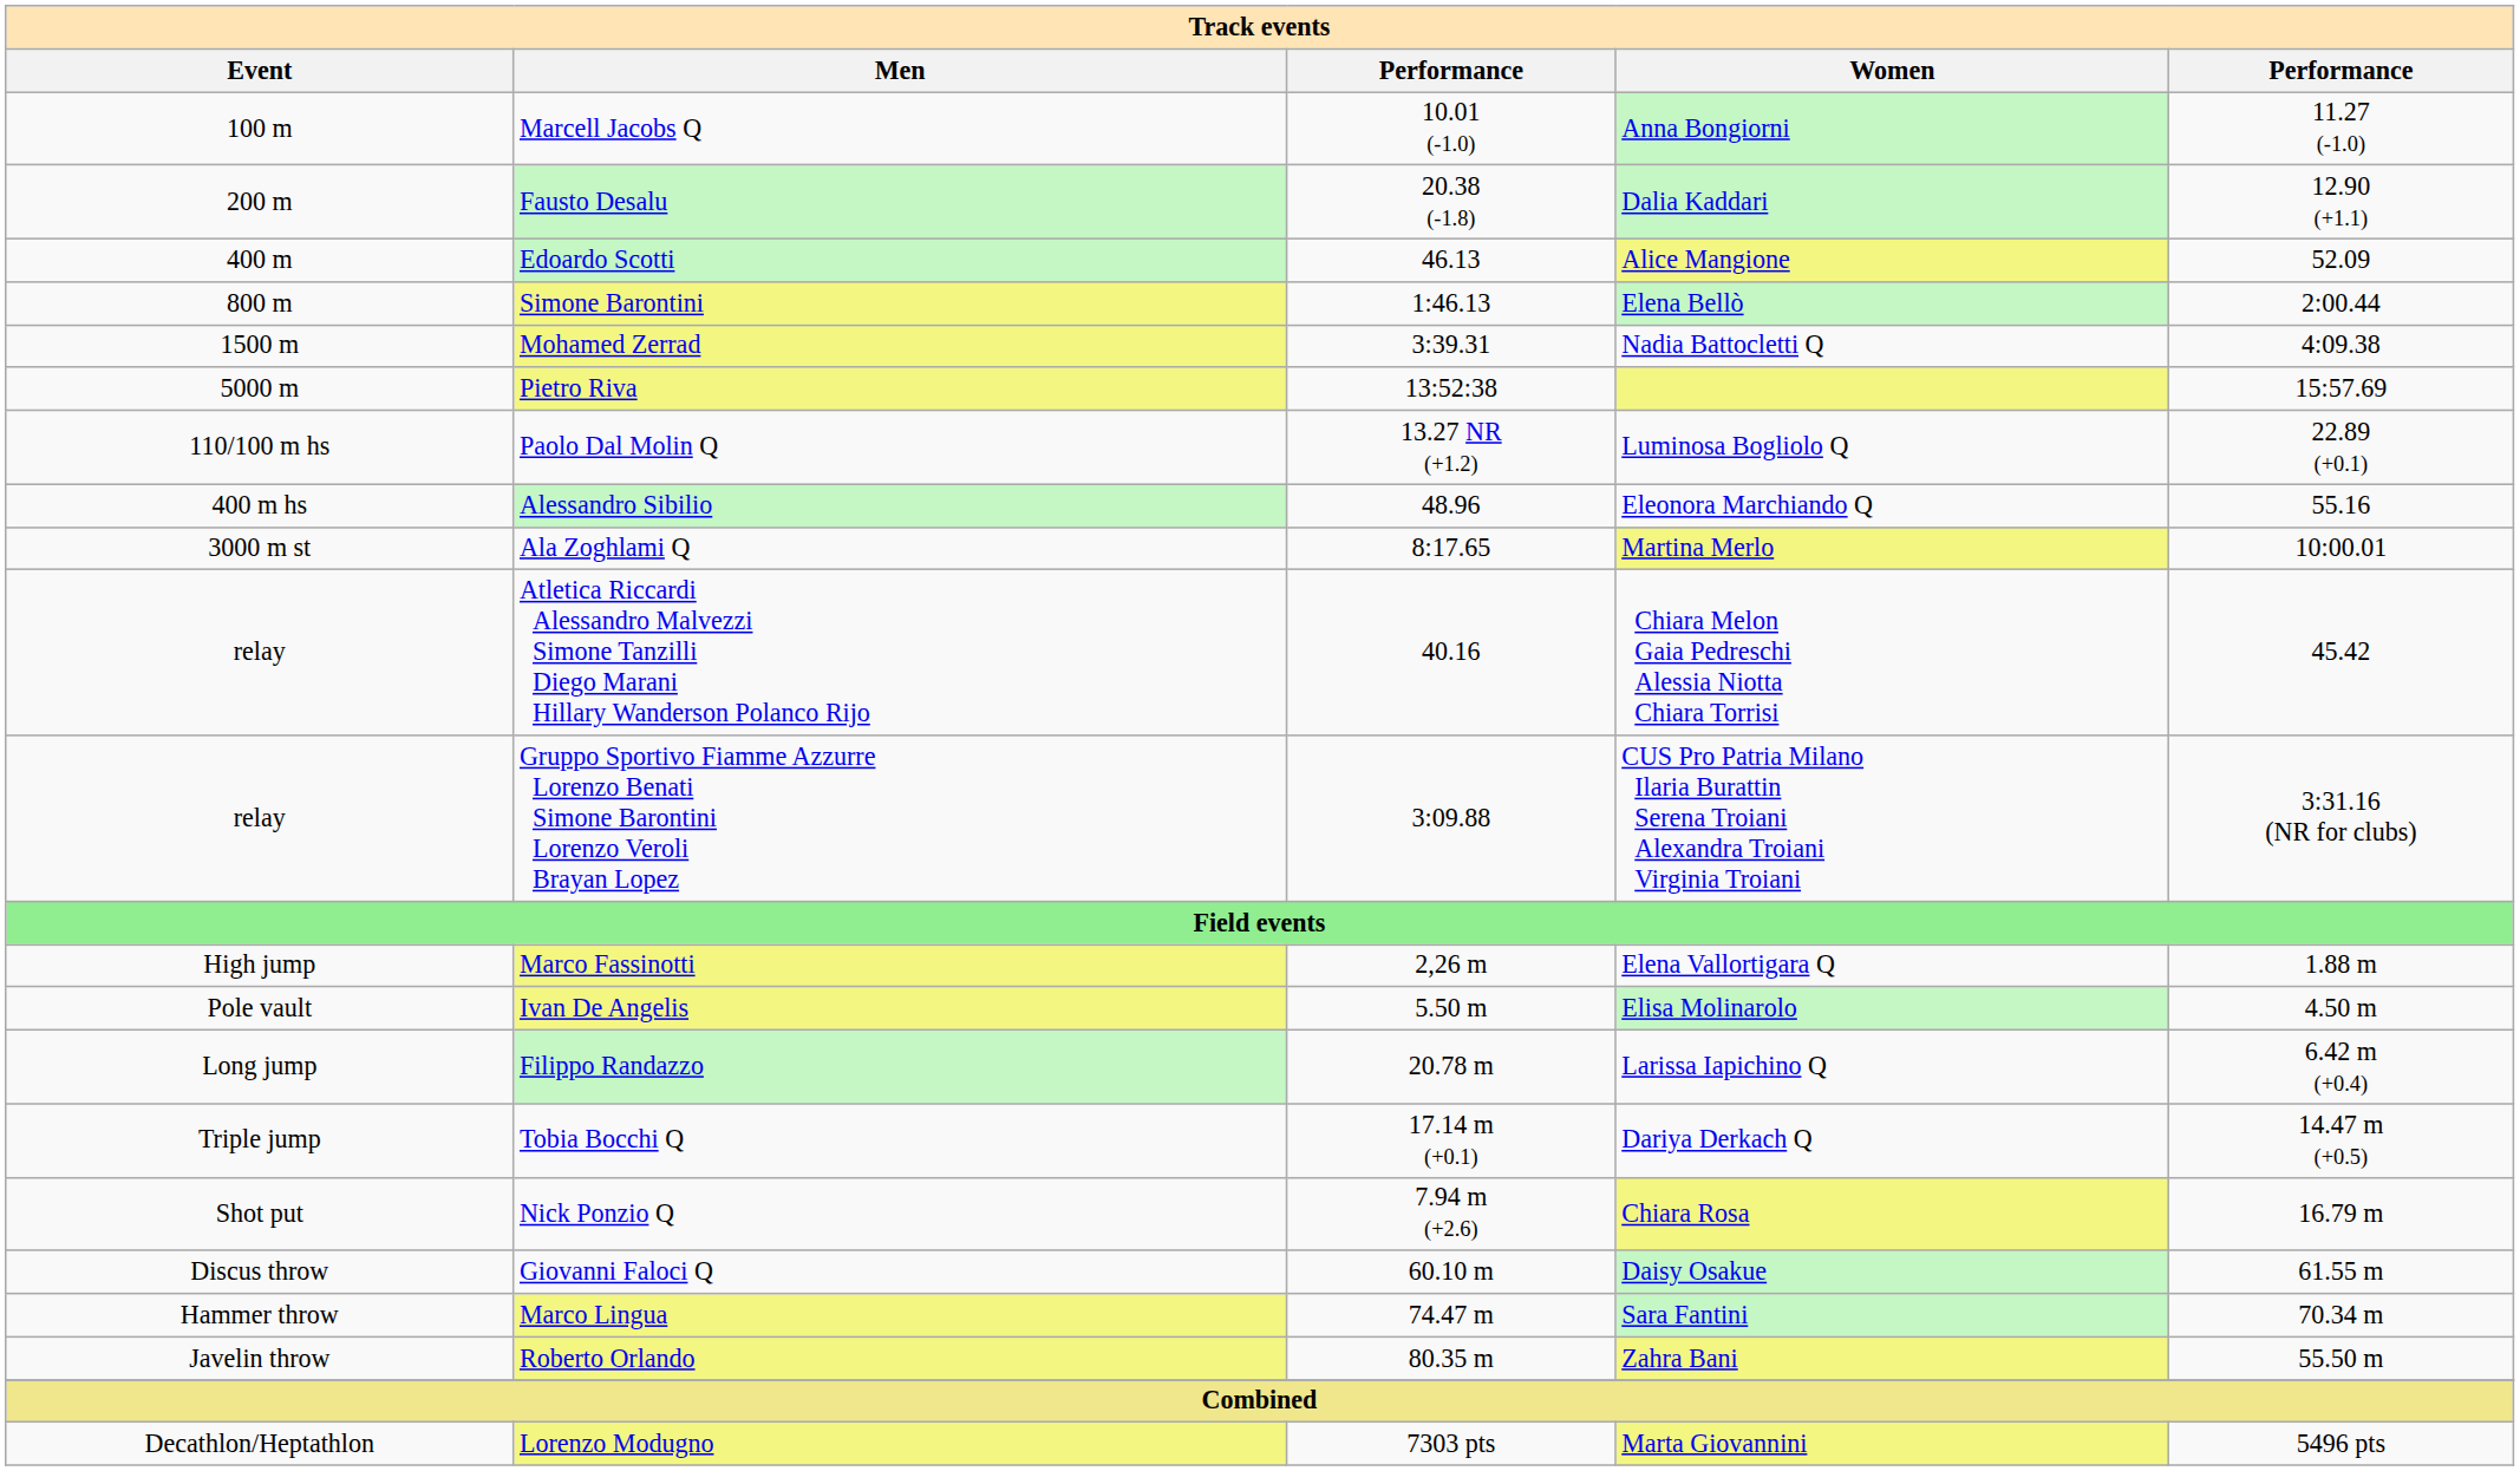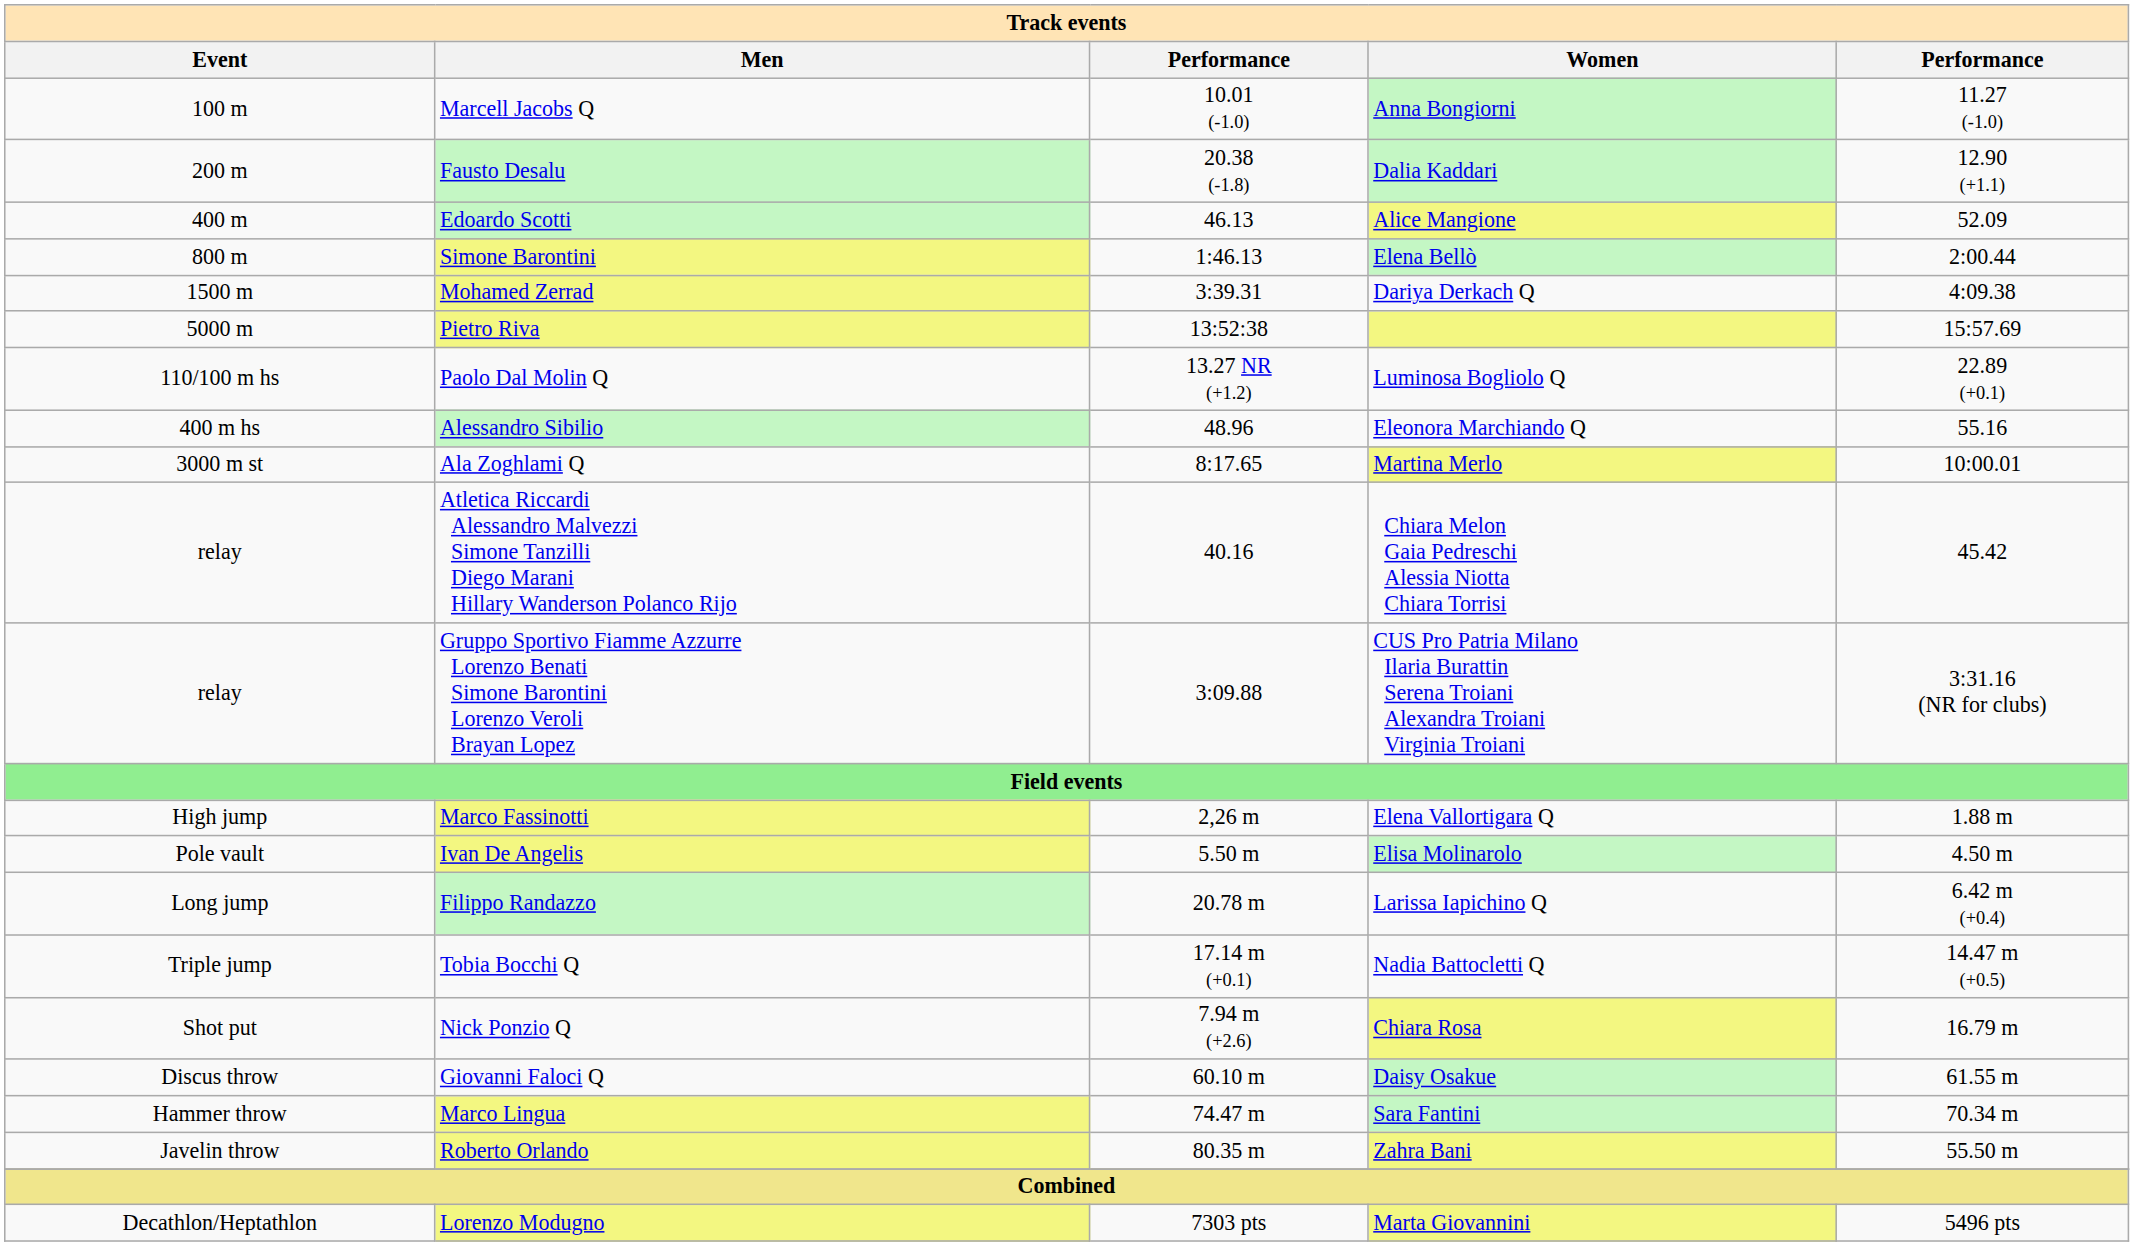 <table class="wikitable" width=70% style="font-size:90%; text-align:center;">
 <tr bgcolor=moccasin>
 <td align=center colspan=5><strong>Track events</strong></td>
 </tr>
 <tr>
 <th>Event</th>
 <th>Men</th>
 <th>Performance</th>
 <th>Women</th>
 <th>Performance</th>
 </tr>
 <tr>
 <td>100 m</td>
 <td align=left><a href='#'>Marcell Jacobs</a> Q</td>
 <td>10.01 <br><small>(-1.0)</small></td>
 <td align=left bgcolor=#C4F7C4><a href='#'>Anna Bongiorni</a></td>
 <td>11.27 <br><small>(-1.0)</small></td>
 </tr>
 <tr>
 <td>200 m</td>
 <td align=left bgcolor=#C4F7C4><a href='#'>Fausto Desalu</a></td>
 <td>20.38 <br><small>(-1.8)</small></td>
 <td align=left bgcolor=#C4F7C4><a href='#'>Dalia Kaddari</a></td>
 <td>12.90  <br><small>(+1.1)</small></td>
 </tr>
 <tr>
 <td>400 m</td>
 <td align=left bgcolor=#C4F7C4><a href='#'>Edoardo Scotti</a></td>
 <td>46.13</td>
 <td align=left bgcolor=#F3F781><a href='#'>Alice Mangione</a></td>
 <td>52.09</td>
 </tr>
 <tr>
 <td>800 m</td>
 <td align=left bgcolor=#F3F781><a href='#'>Simone Barontini</a></td>
 <td>1:46.13 </td>
 <td align=left bgcolor=#C4F7C4><a href='#'>Elena Bellò</a></td>
 <td>2:00.44 </td>
 </tr>
 <tr>
 <td>1500 m</td>
 <td align=left bgcolor=#F3F781><a href='#'>Mohamed Zerrad</a></td>
 <td>3:39.31</td>
-<td align=left><a href='#'>Nadia Battocletti</a> Q</td>
+<td align=left><a href='#'>Dariya Derkach</a> Q</td>
 <td>4:09.38 </td>
 </tr>
 <tr>
 <td>5000 m</td>
 <td align=left bgcolor=#F3F781><a href='#'>Pietro Riva</a></td>
 <td>13:52:38</td>
 <td align=left bgcolor=#F3F781></td>
 <td>15:57.69 </td>
 </tr>
 <tr>
 <td>110/100 m hs</td>
 <td align=left><a href='#'>Paolo Dal Molin</a> Q</td>
 <td>13.27 <a href='#'>NR</a> <br><small>(+1.2)</small></td>
 <td align=left><a href='#'>Luminosa Bogliolo</a> Q</td>
 <td>22.89 <br><small>(+0.1)</small></td>
 </tr>
 <tr>
 <td>400 m hs</td>
 <td align=left bgcolor=#C4F7C4><a href='#'>Alessandro Sibilio</a></td>
 <td>48.96 </td>
 <td align=left><a href='#'>Eleonora Marchiando</a> Q</td>
 <td>55.16 </td>
 </tr>
 <tr>
 <td>3000 m st</td>
 <td align=left><a href='#'>Ala Zoghlami</a> Q</td>
 <td>8:17.65 </td>
 <td align=left bgcolor=#F3F781><a href='#'>Martina Merlo</a></td>
 <td>10:00.01</td>
 </tr>
 <tr>
 <td> relay</td>
 <td align=left><a href='#'>Atletica Riccardi</a><br>  <a href='#'>Alessandro Malvezzi</a><br>  <a href='#'>Simone Tanzilli</a><br>  <a href='#'>Diego Marani</a><br>  <a href='#'>Hillary Wanderson Polanco Rijo</a></td>
 <td>40.16</td>
 <td align=left><br>  <a href='#'>Chiara Melon</a><br>  <a href='#'>Gaia Pedreschi</a><br>  <a href='#'>Alessia Niotta</a><br>  <a href='#'>Chiara Torrisi</a></td>
 <td>45.42</td>
 </tr>
 <tr>
 <td> relay</td>
 <td align=left><a href='#'>Gruppo Sportivo Fiamme Azzurre</a> <br>  <a href='#'>Lorenzo Benati</a><br>  <a href='#'>Simone Barontini</a><br>  <a href='#'>Lorenzo Veroli</a><br>  <a href='#'>Brayan Lopez</a></td>
 <td>3:09.88</td>
 <td align=left><a href='#'>CUS Pro Patria Milano</a> <br>  <a href='#'>Ilaria Burattin</a><br>  <a href='#'>Serena Troiani</a><br>  <a href='#'>Alexandra Troiani</a><br>  <a href='#'>Virginia Troiani</a></td>
 <td>3:31.16<br>(NR for clubs)</td>
 </tr>
 <tr bgcolor=lightgreen>
 <td align=center colspan=5><strong>Field events</strong></td>
 </tr>
 <tr>
 <td>High jump</td>
 <td align=left bgcolor=#F3F781><a href='#'>Marco Fassinotti</a></td>
 <td>2,26 m </td>
 <td align=left><a href='#'>Elena Vallortigara</a> Q</td>
 <td>1.88 m </td>
 </tr>
 <tr>
 <td>Pole vault</td>
 <td align=left bgcolor=#F3F781><a href='#'>Ivan De Angelis</a></td>
 <td>5.50 m </td>
 <td align=left bgcolor=#C4F7C4><a href='#'>Elisa Molinarolo</a></td>
 <td>4.50 m</td>
 </tr>
 <tr>
 <td>Long jump</td>
 <td align=left bgcolor=#C4F7C4><a href='#'> Filippo Randazzo</a></td>
 <td>20.78 m</td>
 <td align=left><a href='#'>Larissa Iapichino</a> Q</td>
 <td>6.42 m <br><small>(+0.4)</small></td>
 </tr>
 <tr>
 <td>Triple jump</td>
 <td align=left><a href='#'>Tobia Bocchi</a> Q</td>
 <td>17.14 m  <br><small> (+0.1)</small></td>
-<td align=left><a href='#'>Dariya Derkach</a> Q</td>
+<td align=left><a href='#'>Nadia Battocletti</a> Q</td>
 <td>14.47 m   <br><small> (+0.5)</small></td>
 </tr>
 <tr>
 <td>Shot put</td>
 <td align=left><a href='#'>Nick Ponzio</a> Q</td>
 <td>7.94 m<br><small> (+2.6)</small></td>
 <td align=left bgcolor=#F3F781><a href='#'>Chiara Rosa</a></td>
 <td>16.79 m</td>
 </tr>
 <tr>
 <td>Discus throw</td>
 <td align=left><a href='#'>Giovanni Faloci</a> Q</td>
 <td>60.10 m</td>
 <td align=left bgcolor=#C4F7C4><a href='#'>Daisy Osakue</a></td>
 <td>61.55 m </td>
 </tr>
 <tr>
 <td>Hammer throw</td>
 <td align=left bgcolor=#F3F781><a href='#'>Marco Lingua</a></td>
 <td>74.47 m </td>
 <td align=left bgcolor=#C4F7C4><a href='#'>Sara Fantini</a></td>
 <td>70.34 m</td>
 </tr>
 <tr>
 <td>Javelin throw</td>
 <td align=left bgcolor=#F3F781><a href='#'>Roberto Orlando</a></td>
 <td>80.35 m  </td>
 <td align=left bgcolor=#F3F781><a href='#'>Zahra Bani</a></td>
 <td>55.50 m</td>
 </tr>
 <tr>
 </tr>
 <tr bgcolor=khaki>
 <td align=center colspan=5><strong>Combined</strong></td>
 </tr>
 <tr>
 <td>Decathlon/Heptathlon</td>
 <td align=left bgcolor=#F3F781><a href='#'>Lorenzo Modugno</a></td>
 <td>7303 pts </td>
 <td align=left bgcolor=#F3F781><a href='#'>Marta Giovannini</a></td>
 <td>5496 pts</td>
 </tr>
 </table>
